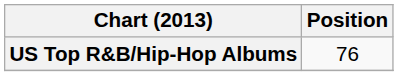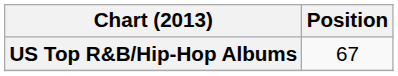 <table class="wikitable sortable plainrowheaders" style="text-align:center">
 <tr>
 <th scope="col">Chart (2013)</th>
 <th scope="col">Position</th>
 </tr>
 <tr>
 <th scope="row">US Top R&B/Hip-Hop Albums</th>
-<td style="text-align:center;">76</td>
+<td style="text-align:center;">67</td>
 </tr>
 <tr>
 </tr>
 </table>
